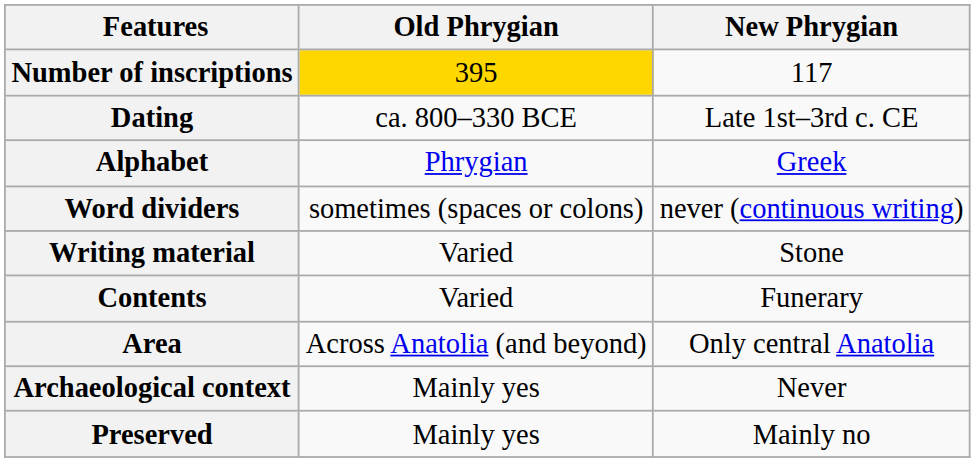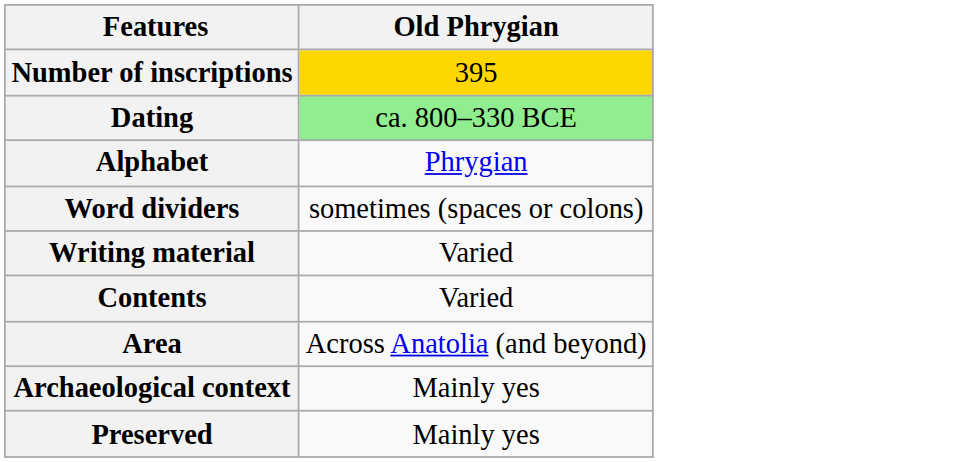 <table class="wikitable" style="text-align: center">
 <tr style="vertical-align: center;">
 <th> Features</th>
 <th>Old Phrygian</th>
-<th>New Phrygian</th>
 </tr>
 <tr>
 <th>Number of inscriptions</th>
 <td style="background: gold;">395</td>
-<td>117</td>
 </tr>
 <tr>
 <th>Dating</th>
-<td>ca. 800–330 BCE</td>
-<td>Late 1st–3rd c. CE</td>
+<td style="background: lightgreen;">ca. 800–330 BCE</td>
 </tr>
 <tr>
 <th>Alphabet</th>
 <td><a href='#'>Phrygian</a></td>
-<td><a href='#'>Greek</a></td>
 </tr>
 <tr>
 <th>Word dividers</th>
 <td>sometimes (spaces or colons)</td>
-<td>never (<a href='#'>continuous writing</a>)</td>
 </tr>
 <tr>
 <th>Writing material</th>
 <td>Varied</td>
-<td>Stone</td>
 </tr>
 <tr>
 <th>Contents</th>
 <td>Varied</td>
-<td>Funerary</td>
 </tr>
 <tr>
 <th>Area</th>
 <td>Across <a href='#'>Anatolia</a> (and beyond)</td>
-<td>Only central <a href='#'>Anatolia</a></td>
 </tr>
 <tr>
 <th>Archaeological context</th>
 <td>Mainly yes</td>
-<td>Never</td>
 </tr>
 <tr>
 <th>Preserved</th>
 <td>Mainly yes</td>
-<td>Mainly no</td>
 </tr>
 </table>
